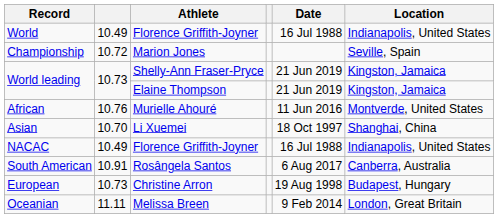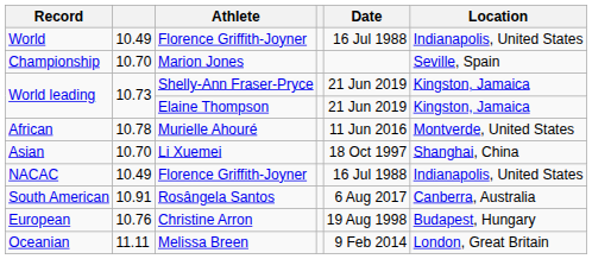 <table class="wikitable">
 <tr>
 <th>Record</th>
 <th></th>
 <th>Athlete</th>
 <th></th>
 <th>Date</th>
 <th>Location</th>
 </tr>
 <tr>
 <td><a href='#'>World</a></td>
 <td>10.49</td>
 <td><a href='#'>Florence Griffith-Joyner</a></td>
 <td></td>
 <td align=right>16 Jul 1988</td>
 <td><a href='#'>Indianapolis</a>, United States</td>
 </tr>
 <tr>
 <td><a href='#'>Championship</a></td>
-<td>10.72</td>
+<td>10.70</td>
 <td><a href='#'>Marion Jones</a></td>
 <td></td>
 <td align=right></td>
 <td><a href='#'>Seville</a>, Spain</td>
 </tr>
 <tr>
 <td rowspan=2><a href='#'>World leading</a></td>
 <td rowspan=2>10.73</td>
 <td><a href='#'>Shelly-Ann Fraser-Pryce</a></td>
 <td></td>
 <td align=right>21 Jun 2019</td>
 <td><a href='#'>Kingston, Jamaica</a></td>
 </tr>
 <tr>
 <td><a href='#'>Elaine Thompson</a></td>
 <td></td>
 <td align=right>21 Jun 2019</td>
 <td><a href='#'>Kingston, Jamaica</a></td>
 </tr>
 <tr>
 <td><a href='#'>African</a></td>
-<td>10.76</td>
+<td>10.78</td>
 <td><a href='#'>Murielle Ahouré</a></td>
 <td></td>
 <td align=right>11 Jun 2016</td>
 <td><a href='#'>Montverde</a>, United States</td>
 </tr>
 <tr>
 <td><a href='#'>Asian</a></td>
 <td>10.70</td>
 <td><a href='#'>Li Xuemei</a></td>
 <td></td>
 <td align=right>18 Oct 1997</td>
 <td><a href='#'>Shanghai</a>, China</td>
 </tr>
 <tr>
 <td><a href='#'>NACAC</a></td>
 <td>10.49</td>
 <td><a href='#'>Florence Griffith-Joyner</a></td>
 <td></td>
 <td align=right>16 Jul 1988</td>
 <td><a href='#'>Indianapolis</a>, United States</td>
 </tr>
 <tr>
 <td><a href='#'>South American</a></td>
 <td>10.91</td>
 <td><a href='#'>Rosângela Santos</a></td>
 <td></td>
 <td align=right>6 Aug 2017</td>
 <td><a href='#'>Canberra</a>, Australia</td>
 </tr>
 <tr>
 <td><a href='#'>European</a></td>
-<td>10.73</td>
+<td>10.76</td>
 <td><a href='#'>Christine Arron</a></td>
 <td></td>
 <td align=right>19 Aug 1998</td>
 <td><a href='#'>Budapest</a>, Hungary</td>
 </tr>
 <tr>
 <td><a href='#'>Oceanian</a></td>
 <td>11.11</td>
 <td><a href='#'>Melissa Breen</a></td>
 <td></td>
 <td align=right>9 Feb 2014</td>
 <td><a href='#'>London</a>, Great Britain</td>
 </tr>
 </table>
